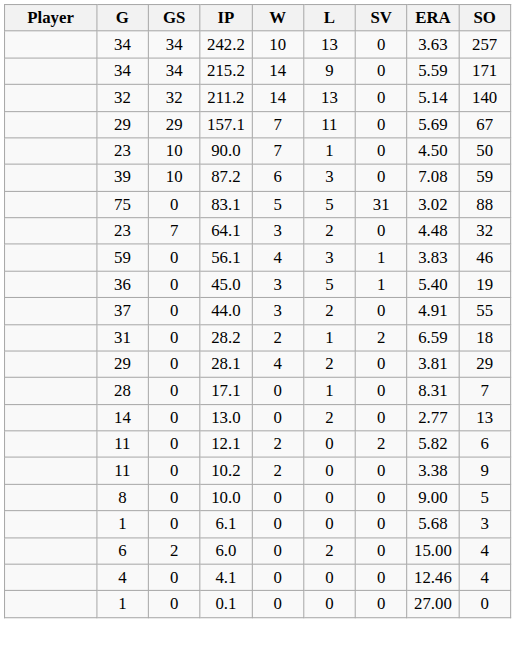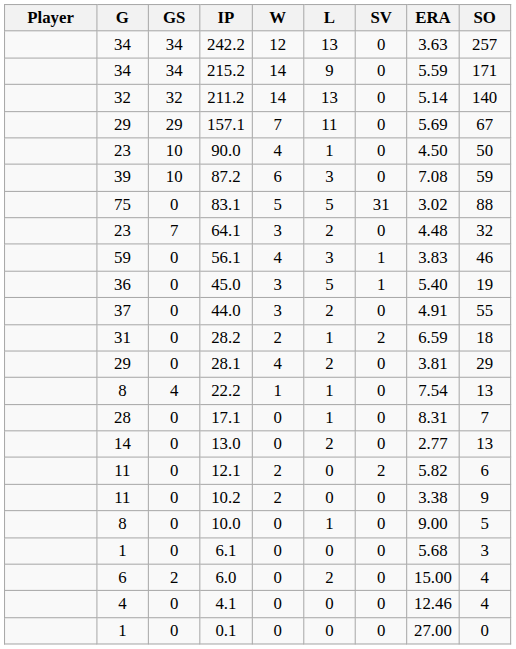 <table class="wikitable sortable">
 <tr>
 <th bgcolor="#DDDDFF" width="16%">Player</th>
 <th bgcolor="#DDDDFF" width="9%">G</th>
 <th bgcolor="#DDDDFF" width="9%">GS</th>
 <th bgcolor="#DDDDFF" width="9%">IP</th>
 <th bgcolor="#DDDDFF" width="9%">W</th>
 <th bgcolor="#DDDDFF" width="9%">L</th>
 <th bgcolor="#DDDDFF" width="9%">SV</th>
 <th bgcolor="#DDDDFF" width="9%">ERA</th>
 <th bgcolor="#DDDDFF" width="9%">SO</th>
 </tr>
 <tr align="center">
 <td></td>
 <td>34</td>
 <td>34</td>
 <td>242.2</td>
-<td>10</td>
+<td>12</td>
 <td>13</td>
 <td>0</td>
 <td>3.63</td>
 <td>257</td>
 </tr>
 <tr align="center">
 <td></td>
 <td>34</td>
 <td>34</td>
 <td>215.2</td>
 <td>14</td>
 <td>9</td>
 <td>0</td>
 <td>5.59</td>
 <td>171</td>
 </tr>
 <tr align="center">
 <td></td>
 <td>32</td>
 <td>32</td>
 <td>211.2</td>
 <td>14</td>
 <td>13</td>
 <td>0</td>
 <td>5.14</td>
 <td>140</td>
 </tr>
 <tr align="center">
 <td></td>
 <td>29</td>
 <td>29</td>
 <td>157.1</td>
 <td>7</td>
 <td>11</td>
 <td>0</td>
 <td>5.69</td>
 <td>67</td>
 </tr>
 <tr align="center">
 <td></td>
 <td>23</td>
 <td>10</td>
 <td>90.0</td>
-<td>7</td>
+<td>4</td>
 <td>1</td>
 <td>0</td>
 <td>4.50</td>
 <td>50</td>
 </tr>
 <tr align="center">
 <td></td>
 <td>39</td>
 <td>10</td>
 <td>87.2</td>
 <td>6</td>
 <td>3</td>
 <td>0</td>
 <td>7.08</td>
 <td>59</td>
 </tr>
 <tr align="center">
 <td></td>
 <td>75</td>
 <td>0</td>
 <td>83.1</td>
 <td>5</td>
 <td>5</td>
 <td>31</td>
 <td>3.02</td>
 <td>88</td>
 </tr>
 <tr align="center">
 <td></td>
 <td>23</td>
 <td>7</td>
 <td>64.1</td>
 <td>3</td>
 <td>2</td>
 <td>0</td>
 <td>4.48</td>
 <td>32</td>
 </tr>
 <tr align="center">
 <td></td>
 <td>59</td>
 <td>0</td>
 <td>56.1</td>
 <td>4</td>
 <td>3</td>
 <td>1</td>
 <td>3.83</td>
 <td>46</td>
 </tr>
 <tr align="center">
 <td></td>
 <td>36</td>
 <td>0</td>
 <td>45.0</td>
 <td>3</td>
 <td>5</td>
 <td>1</td>
 <td>5.40</td>
 <td>19</td>
 </tr>
 <tr align="center">
 <td></td>
 <td>37</td>
 <td>0</td>
 <td>44.0</td>
 <td>3</td>
 <td>2</td>
 <td>0</td>
 <td>4.91</td>
 <td>55</td>
 </tr>
 <tr align="center"6>
 <td></td>
 <td>31</td>
 <td>0</td>
 <td>28.2</td>
 <td>2</td>
 <td>1</td>
 <td>2</td>
 <td>6.59</td>
 <td>18</td>
 </tr>
 <tr align="center">
 <td></td>
 <td>29</td>
 <td>0</td>
 <td>28.1</td>
 <td>4</td>
 <td>2</td>
 <td>0</td>
 <td>3.81</td>
 <td>29</td>
 </tr>
 <tr align="center">
 <td></td>
+<td>8</td>
+<td>4</td>
+<td>22.2</td>
+<td>1</td>
+<td>1</td>
+<td>0</td>
+<td>7.54</td>
+<td>13</td>
+</tr>
+<tr align="center">
+<td></td>
 <td>28</td>
 <td>0</td>
 <td>17.1</td>
 <td>0</td>
 <td>1</td>
 <td>0</td>
 <td>8.31</td>
 <td>7</td>
 </tr>
 <tr align="center">
 <td></td>
 <td>14</td>
 <td>0</td>
 <td>13.0</td>
 <td>0</td>
 <td>2</td>
 <td>0</td>
 <td>2.77</td>
 <td>13</td>
 </tr>
 <tr align="center">
 <td></td>
 <td>11</td>
 <td>0</td>
 <td>12.1</td>
 <td>2</td>
 <td>0</td>
 <td>2</td>
 <td>5.82</td>
 <td>6</td>
 </tr>
 <tr align="center">
 <td></td>
 <td>11</td>
 <td>0</td>
 <td>10.2</td>
 <td>2</td>
 <td>0</td>
 <td>0</td>
 <td>3.38</td>
 <td>9</td>
 </tr>
 <tr align="center">
 <td></td>
 <td>8</td>
 <td>0</td>
 <td>10.0</td>
 <td>0</td>
-<td>0</td>
+<td>1</td>
 <td>0</td>
 <td>9.00</td>
 <td>5</td>
 </tr>
 <tr align="center">
 <td></td>
 <td>1</td>
 <td>0</td>
 <td>6.1</td>
 <td>0</td>
 <td>0</td>
 <td>0</td>
 <td>5.68</td>
 <td>3</td>
 </tr>
 <tr align="center">
 <td></td>
 <td>6</td>
 <td>2</td>
 <td>6.0</td>
 <td>0</td>
 <td>2</td>
 <td>0</td>
 <td>15.00</td>
 <td>4</td>
 </tr>
 <tr align="center">
 <td></td>
 <td>4</td>
 <td>0</td>
 <td>4.1</td>
 <td>0</td>
 <td>0</td>
 <td>0</td>
 <td>12.46</td>
 <td>4</td>
 </tr>
 <tr align="center">
 <td></td>
 <td>1</td>
 <td>0</td>
 <td>0.1</td>
 <td>0</td>
 <td>0</td>
 <td>0</td>
 <td>27.00</td>
 <td>0</td>
 </tr>
 </table>
